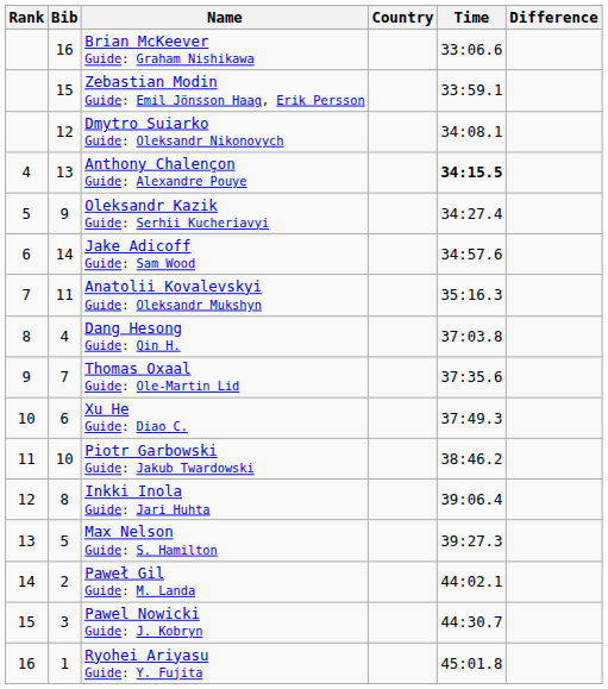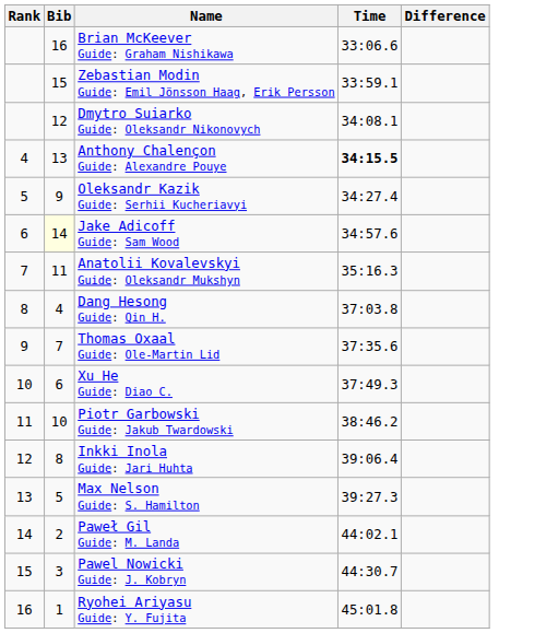 <table class="wikitable sortable" style="text-align:center">
 <tr>
 <th>Rank</th>
 <th>Bib</th>
 <th>Name</th>
-<th>Country</th>
 <th>Time</th>
 <th>Difference</th>
 </tr>
 <tr>
 <td></td>
 <td>16</td>
 <td align="left"><a href='#'>Brian McKeever</a><br><small><a href='#'>Guide</a>: <a href='#'>Graham Nishikawa</a></small></td>
-<td align="left"></td>
 <td>33:06.6</td>
 <td></td>
 </tr>
 <tr>
 <td></td>
 <td>15</td>
 <td align="left"><a href='#'>Zebastian Modin</a><br><small><a href='#'>Guide</a>: <a href='#'>Emil Jönsson Haag</a>, <a href='#'>Erik Persson</a></small></td>
-<td align="left"></td>
 <td>33:59.1</td>
 <td></td>
 </tr>
 <tr>
 <td></td>
 <td>12</td>
 <td align="left"><a href='#'>Dmytro Suiarko</a><br><small><a href='#'>Guide</a>: <a href='#'>Oleksandr Nikonovych</a></small></td>
-<td align="left"></td>
 <td>34:08.1</td>
 <td></td>
 </tr>
 <tr>
 <td>4</td>
 <td>13</td>
 <td align="left"><a href='#'>Anthony Chalençon</a><br><small><a href='#'>Guide</a>: <a href='#'>Alexandre Pouye</a> </small></td>
-<td align="left"></td>
 <td><strong>34:15.5</strong></td>
 <td></td>
 </tr>
 <tr>
 <td>5</td>
 <td>9</td>
 <td align="left"><a href='#'>Oleksandr Kazik</a><br><small><a href='#'>Guide</a>: <a href='#'>Serhii Kucheriavyi</a> </small></td>
-<td align="left"></td>
 <td>34:27.4</td>
 <td></td>
 </tr>
 <tr>
 <td>6</td>
-<td>14</td>
+<td style="background: lightyellow;">14</td>
 <td align="left"><a href='#'>Jake Adicoff</a><br><small><a href='#'>Guide</a>: <a href='#'>Sam Wood</a> </small></td>
-<td align="left"></td>
 <td>34:57.6</td>
 <td></td>
 </tr>
 <tr>
 <td>7</td>
 <td>11</td>
 <td align="left"><a href='#'>Anatolii Kovalevskyi</a><br><small><a href='#'>Guide</a>: <a href='#'>Oleksandr Mukshyn</a> </small></td>
-<td align="left"></td>
 <td>35:16.3</td>
 <td></td>
 </tr>
 <tr>
 <td>8</td>
 <td>4</td>
 <td align="left"><a href='#'>Dang Hesong</a><br><small><a href='#'>Guide</a>: <a href='#'>Qin H.</a> </small></td>
-<td align="left"></td>
 <td>37:03.8</td>
 <td></td>
 </tr>
 <tr>
 <td>9</td>
 <td>7</td>
 <td align="left"><a href='#'>Thomas Oxaal</a><br><small><a href='#'>Guide</a>: <a href='#'>Ole-Martin Lid</a> </small></td>
-<td align="left"></td>
 <td>37:35.6</td>
 <td></td>
 </tr>
 <tr>
 <td>10</td>
 <td>6</td>
 <td align="left"><a href='#'>Xu He</a><br><small><a href='#'>Guide</a>: <a href='#'>Diao C.</a> </small></td>
-<td align="left"></td>
 <td>37:49.3</td>
 <td></td>
 </tr>
 <tr>
 <td>11</td>
 <td>10</td>
 <td align="left"><a href='#'>Piotr Garbowski</a><br><small><a href='#'>Guide</a>: <a href='#'>Jakub Twardowski</a> </small></td>
-<td align="left"></td>
 <td>38:46.2</td>
 <td></td>
 </tr>
 <tr>
 <td>12</td>
 <td>8</td>
 <td align="left"><a href='#'>Inkki Inola</a><br><small><a href='#'>Guide</a>: <a href='#'>Jari Huhta</a> </small></td>
-<td align="left"></td>
 <td>39:06.4</td>
 <td></td>
 </tr>
 <tr>
 <td>13</td>
 <td>5</td>
 <td align="left"><a href='#'>Max Nelson</a><br><small><a href='#'>Guide</a>: <a href='#'>S. Hamilton</a> </small></td>
-<td align="left"></td>
 <td>39:27.3</td>
 <td></td>
 </tr>
 <tr>
 <td>14</td>
 <td>2</td>
 <td align="left"><a href='#'>Paweł Gil</a><br><small><a href='#'>Guide</a>: <a href='#'>M. Landa</a> </small></td>
-<td align="left"></td>
 <td>44:02.1</td>
 <td></td>
 </tr>
 <tr>
 <td>15</td>
 <td>3</td>
 <td align="left"><a href='#'>Pawel Nowicki</a><br><small><a href='#'>Guide</a>: <a href='#'>J. Kobryn</a> </small></td>
-<td align="left"></td>
 <td>44:30.7</td>
 <td></td>
 </tr>
 <tr>
 <td>16</td>
 <td>1</td>
 <td align="left"><a href='#'>Ryohei Ariyasu</a><br><small><a href='#'>Guide</a>: <a href='#'>Y. Fujita</a> </small></td>
-<td align="left"></td>
 <td>45:01.8</td>
 <td></td>
 </tr>
 </table>
